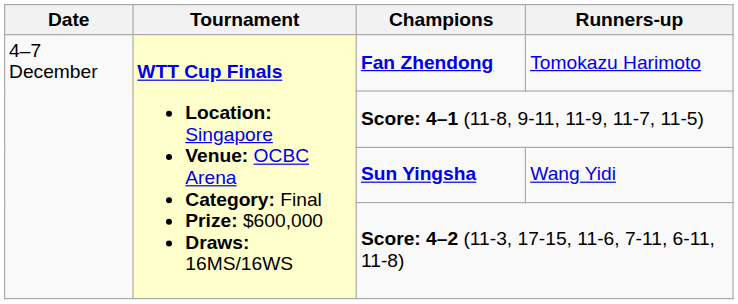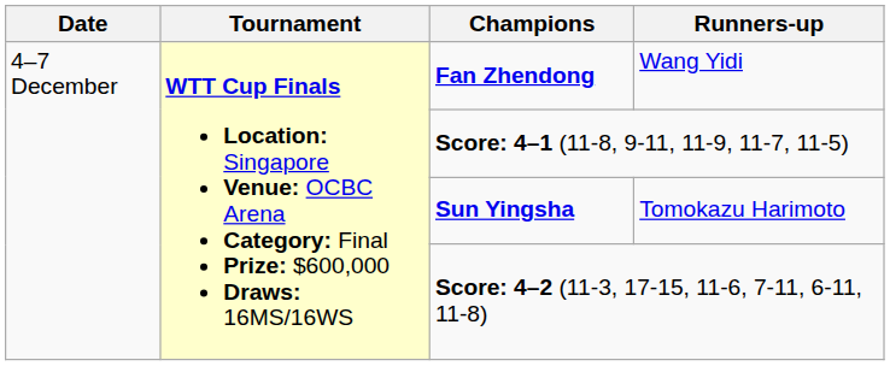 <table class=wikitable>
 <tr>
 <th scope=col>Date</th>
 <th scope=col>Tournament</th>
 <th scope=col>Champions</th>
 <th scope=col>Runners-up</th>
 </tr>
 <tr valign=top>
 <td rowspan=4>4–7 December</td>
 <td style="background:#ffc;" rowspan="4"><br><strong><a href='#'>WTT Cup Finals</a></strong><ul><li><strong>Location:</strong> <a href='#'>Singapore</a></li><li><strong>Venue:</strong> <a href='#'>OCBC Arena</a></li><li><strong>Category:</strong> Final</li><li><strong>Prize:</strong> $600,000</li><li><strong>Draws:</strong> 16MS/16WS</li></ul></td>
 <td valign=middle><strong> <a href='#'>Fan Zhendong</a></strong></td>
-<td valign=middle> <a href='#'>Tomokazu Harimoto</a></td>
+<td> <a href='#'>Wang Yidi</a></td>
 </tr>
 <tr>
 <td colspan=2><strong>Score: 4–1</strong> (11-8, 9-11, 11-9, 11-7, 11-5)</td>
 </tr>
 <tr valign=middle>
 <td><strong> <a href='#'>Sun Yingsha</a></strong></td>
-<td> <a href='#'>Wang Yidi</a></td>
+<td valign=middle> <a href='#'>Tomokazu Harimoto</a></td>
 </tr>
 <tr>
 <td colspan=2><strong>Score: 4–2</strong> (11-3, 17-15, 11-6, 7-11, 6-11, 11-8)</td>
 </tr>
 </table>
